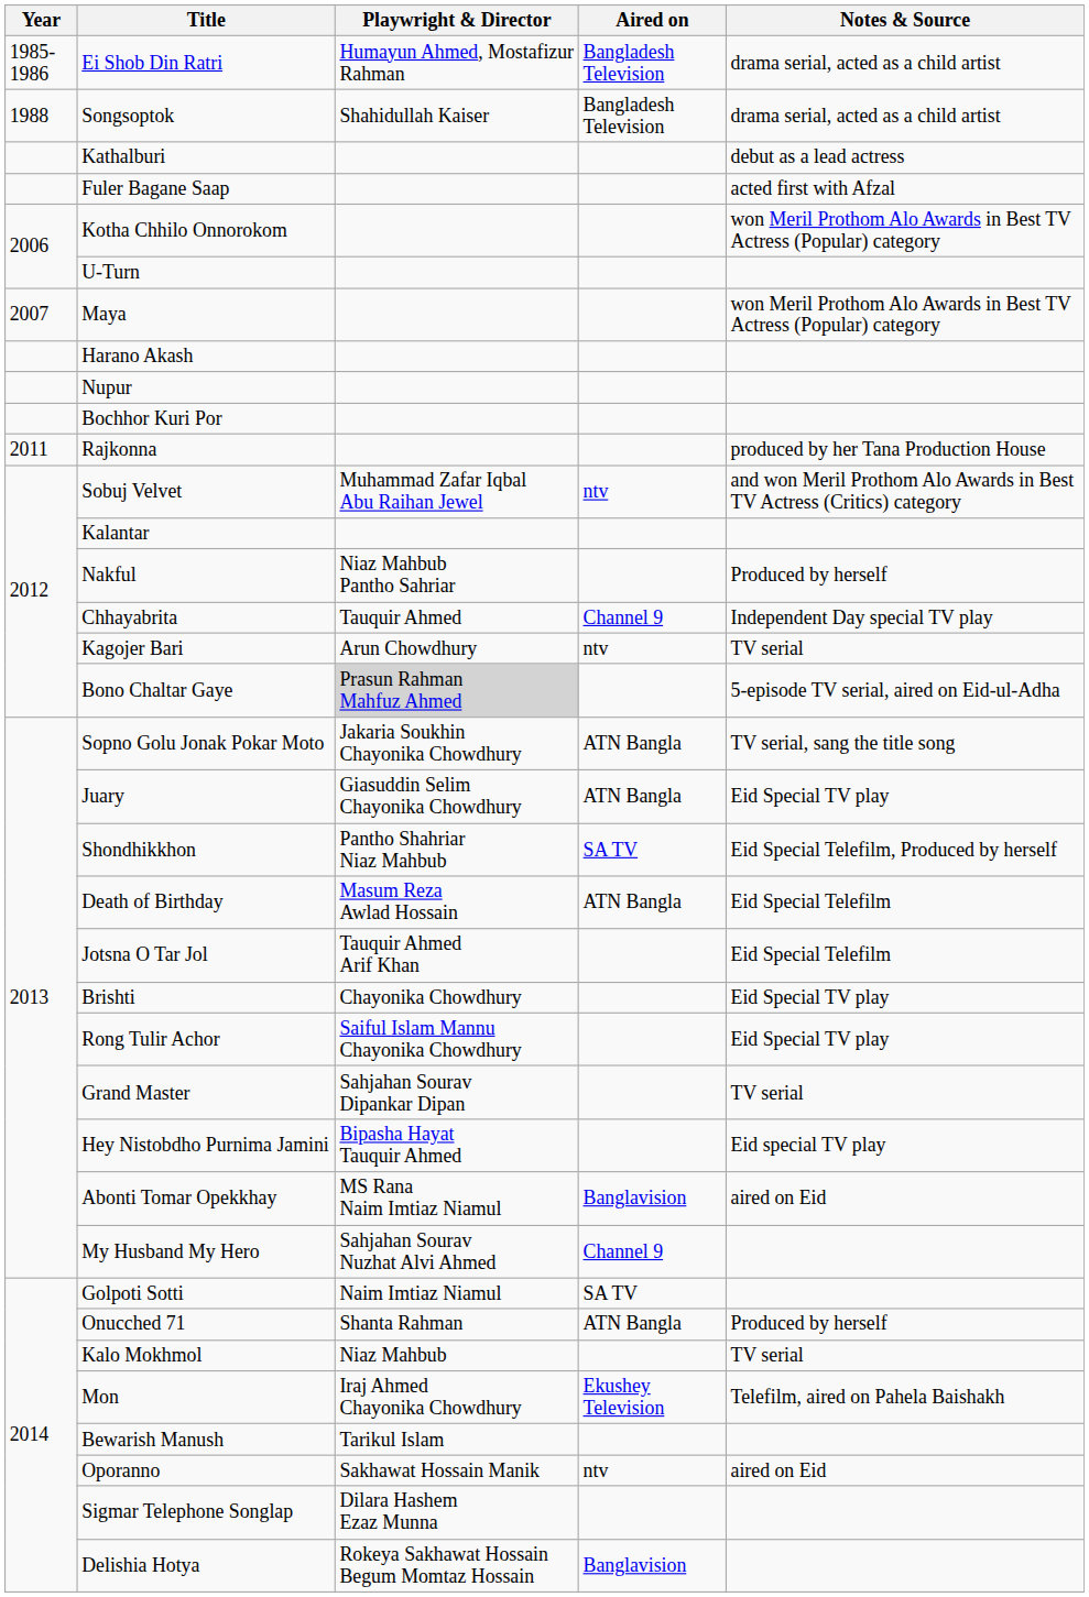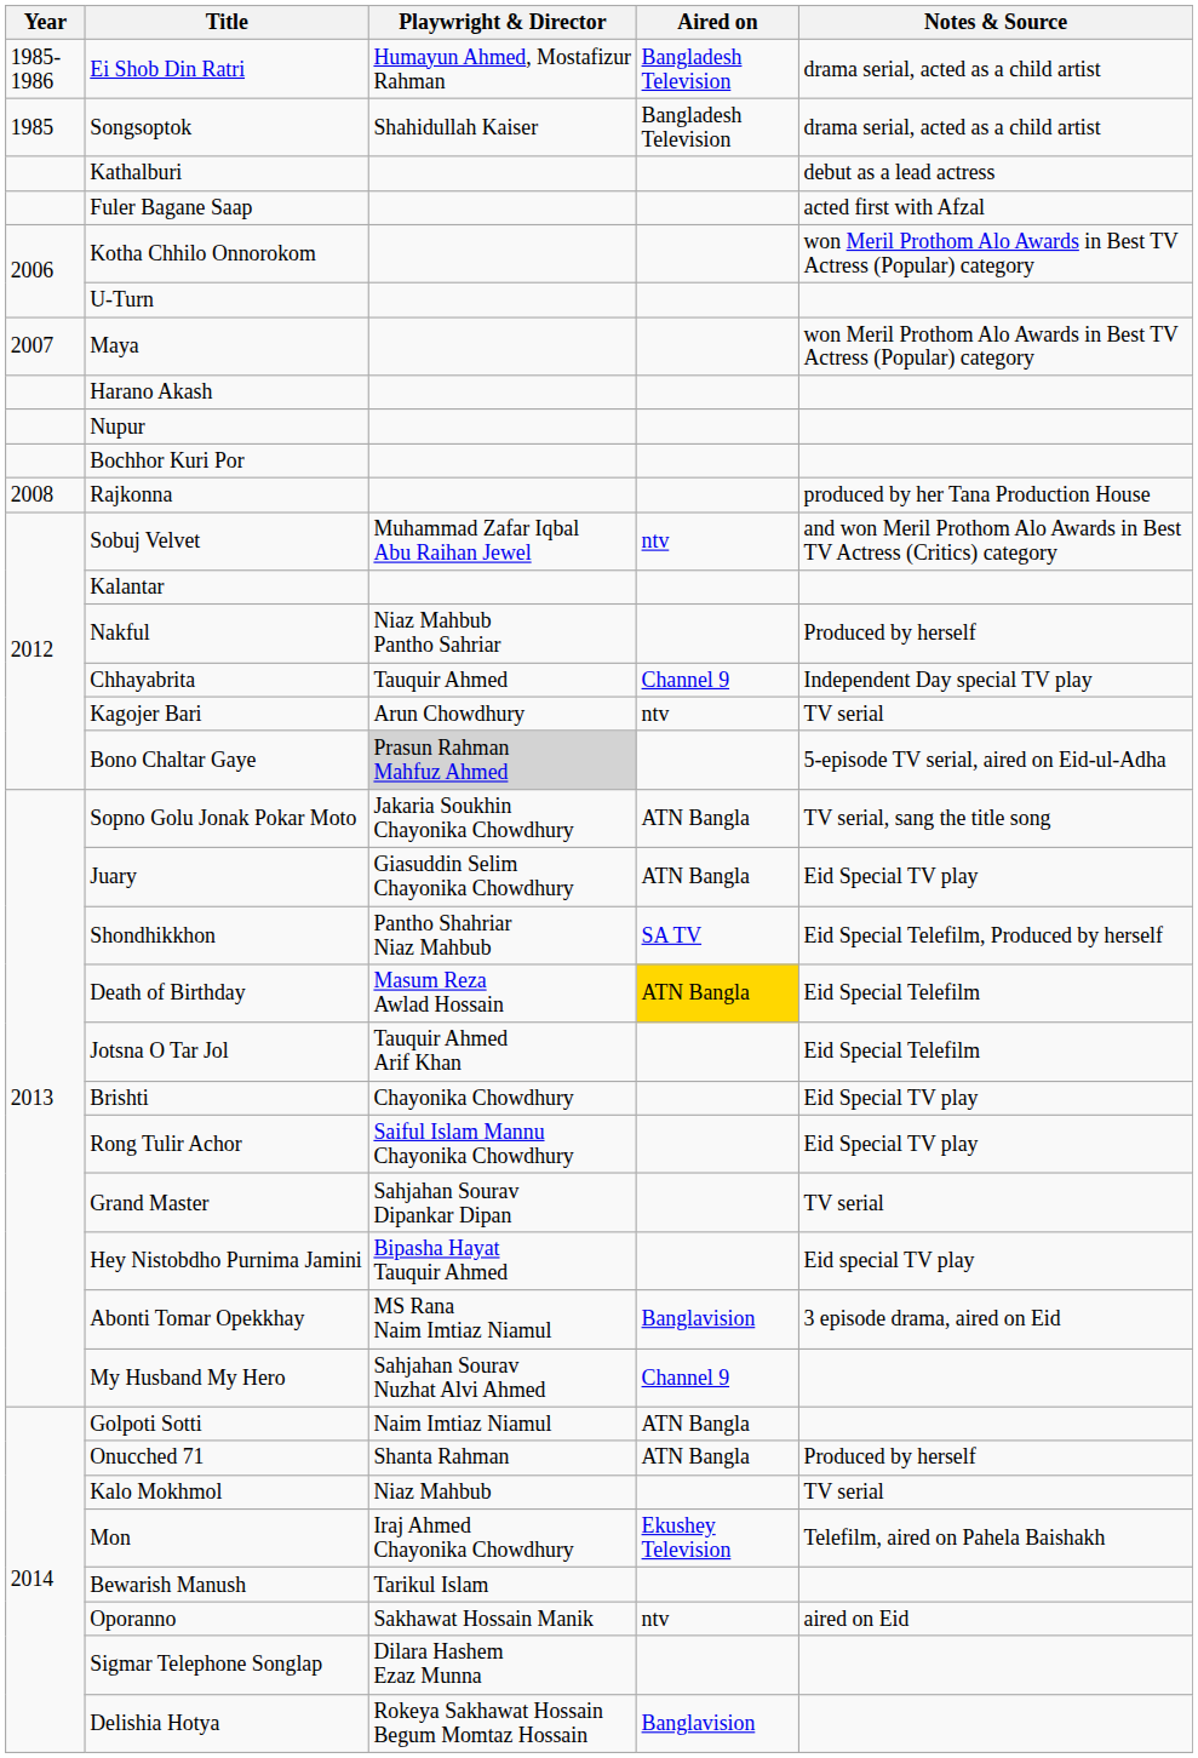 <table class="wikitable" width= "100%">
 <tr>
 <th width= "5%">Year</th>
 <th width= "18%">Title</th>
 <th width= "17%">Playwright & Director</th>
 <th width= "10%">Aired on</th>
 <th width= "25%">Notes & Source</th>
 </tr>
 <tr>
 <td>1985-1986</td>
 <td><a href='#'>Ei Shob Din Ratri</a></td>
 <td><a href='#'>Humayun Ahmed</a>, Mostafizur Rahman</td>
 <td><a href='#'>Bangladesh Television</a></td>
 <td>drama serial, acted as a child artist</td>
 </tr>
 <tr>
-<td>1988</td>
+<td>1985</td>
 <td>Songsoptok</td>
 <td>Shahidullah Kaiser</td>
 <td>Bangladesh Television</td>
 <td>drama serial, acted as a child artist</td>
 </tr>
 <tr>
 <td></td>
 <td>Kathalburi</td>
 <td></td>
 <td></td>
 <td>debut as a lead actress</td>
 </tr>
 <tr>
 <td></td>
 <td>Fuler Bagane Saap</td>
 <td></td>
 <td></td>
 <td>acted first with Afzal</td>
 </tr>
 <tr>
 <td rowspan="2">2006</td>
 <td>Kotha Chhilo Onnorokom</td>
 <td></td>
 <td></td>
 <td>won <a href='#'>Meril Prothom Alo Awards</a> in Best TV Actress (Popular) category</td>
 </tr>
 <tr>
 <td>U-Turn</td>
 <td></td>
 <td></td>
 <td></td>
 </tr>
 <tr>
 <td>2007</td>
 <td>Maya</td>
 <td></td>
 <td></td>
 <td>won Meril Prothom Alo Awards in Best TV Actress (Popular) category</td>
 </tr>
 <tr>
 <td></td>
 <td>Harano Akash</td>
 <td></td>
 <td></td>
 <td></td>
 </tr>
 <tr>
 <td></td>
 <td>Nupur</td>
 <td></td>
 <td></td>
 <td></td>
 </tr>
 <tr>
 <td></td>
 <td>Bochhor Kuri Por</td>
 <td></td>
 <td></td>
 <td></td>
 </tr>
 <tr>
-<td>2011</td>
+<td>2008</td>
 <td>Rajkonna</td>
 <td></td>
 <td></td>
 <td>produced by her Tana Production House</td>
 </tr>
 <tr>
 <td rowspan="6">2012</td>
 <td>Sobuj Velvet</td>
 <td>Muhammad Zafar Iqbal<br><a href='#'>Abu Raihan Jewel</a></td>
 <td><a href='#'>ntv</a></td>
 <td> and won Meril Prothom Alo Awards in Best TV Actress (Critics) category</td>
 </tr>
 <tr>
 <td>Kalantar</td>
 <td></td>
 <td></td>
 <td></td>
 </tr>
 <tr>
 <td>Nakful</td>
 <td>Niaz Mahbub<br>Pantho Sahriar</td>
 <td></td>
 <td>Produced by herself</td>
 </tr>
 <tr>
 <td>Chhayabrita</td>
 <td>Tauquir Ahmed</td>
 <td><a href='#'>Channel 9</a></td>
 <td>Independent Day special TV play</td>
 </tr>
 <tr>
 <td>Kagojer Bari</td>
 <td>Arun Chowdhury</td>
 <td>ntv</td>
 <td>TV serial</td>
 </tr>
 <tr>
 <td>Bono Chaltar Gaye</td>
 <td style="background: lightgrey;">Prasun Rahman <br> <a href='#'>Mahfuz Ahmed</a></td>
 <td></td>
 <td>5-episode TV serial, aired on Eid-ul-Adha</td>
 </tr>
 <tr>
 <td rowspan="11">2013</td>
 <td>Sopno Golu Jonak Pokar Moto</td>
 <td>Jakaria Soukhin <br> Chayonika Chowdhury</td>
 <td>ATN Bangla</td>
 <td>TV serial, sang the title song</td>
 </tr>
 <tr>
 <td>Juary</td>
 <td>Giasuddin Selim <br> Chayonika Chowdhury</td>
 <td>ATN Bangla</td>
 <td>Eid Special TV play</td>
 </tr>
 <tr>
 <td>Shondhikkhon</td>
 <td>Pantho Shahriar <br> Niaz Mahbub</td>
 <td><a href='#'>SA TV</a></td>
 <td>Eid Special Telefilm, Produced by herself</td>
 </tr>
 <tr>
 <td>Death of Birthday</td>
 <td><a href='#'>Masum Reza</a> <br> Awlad Hossain</td>
-<td>ATN Bangla</td>
+<td style="background: gold;">ATN Bangla</td>
 <td>Eid Special Telefilm</td>
 </tr>
 <tr>
 <td>Jotsna O Tar Jol</td>
 <td>Tauquir Ahmed <br> Arif Khan</td>
 <td></td>
 <td>Eid Special Telefilm</td>
 </tr>
 <tr>
 <td>Brishti</td>
 <td>Chayonika Chowdhury</td>
 <td></td>
 <td>Eid Special TV play</td>
 </tr>
 <tr>
 <td>Rong Tulir Achor</td>
 <td><a href='#'>Saiful Islam Mannu</a> <br> Chayonika Chowdhury</td>
 <td></td>
 <td>Eid Special TV play</td>
 </tr>
 <tr>
 <td>Grand Master</td>
 <td>Sahjahan Sourav <br> Dipankar Dipan</td>
 <td></td>
 <td>TV serial</td>
 </tr>
 <tr>
 <td>Hey Nistobdho Purnima Jamini</td>
 <td><a href='#'>Bipasha Hayat</a> <br> Tauquir Ahmed</td>
 <td></td>
 <td>Eid special TV play</td>
 </tr>
 <tr>
 <td>Abonti Tomar Opekkhay</td>
 <td>MS Rana <br> Naim Imtiaz Niamul</td>
 <td><a href='#'>Banglavision</a></td>
-<td>aired on Eid</td>
+<td>3 episode drama, aired on Eid</td>
 </tr>
 <tr>
 <td>My Husband My Hero</td>
 <td>Sahjahan Sourav <br> Nuzhat Alvi Ahmed</td>
 <td><a href='#'>Channel 9</a></td>
 <td></td>
 </tr>
 <tr>
 <td rowspan="8">2014</td>
 <td>Golpoti Sotti</td>
 <td>Naim Imtiaz Niamul</td>
-<td>SA TV</td>
+<td>ATN Bangla</td>
 <td></td>
 </tr>
 <tr>
 <td>Onucched 71</td>
 <td>Shanta Rahman</td>
 <td>ATN Bangla</td>
 <td>Produced by herself</td>
 </tr>
 <tr>
 <td>Kalo Mokhmol</td>
 <td>Niaz Mahbub</td>
 <td></td>
 <td>TV serial</td>
 </tr>
 <tr>
 <td>Mon</td>
 <td>Iraj Ahmed <br> Chayonika Chowdhury</td>
 <td><a href='#'>Ekushey Television</a></td>
 <td>Telefilm, aired on Pahela Baishakh</td>
 </tr>
 <tr>
 <td>Bewarish Manush</td>
 <td>Tarikul Islam</td>
 <td></td>
 <td></td>
 </tr>
 <tr>
 <td>Oporanno</td>
 <td>Sakhawat Hossain Manik</td>
 <td>ntv</td>
 <td>aired on Eid</td>
 </tr>
 <tr>
 <td>Sigmar Telephone Songlap</td>
 <td>Dilara Hashem <br> Ezaz Munna</td>
 <td></td>
 <td></td>
 </tr>
 <tr>
 <td>Delishia Hotya</td>
 <td>Rokeya Sakhawat Hossain <br> Begum Momtaz Hossain</td>
 <td><a href='#'>Banglavision</a></td>
 <td></td>
 </tr>
 </table>
